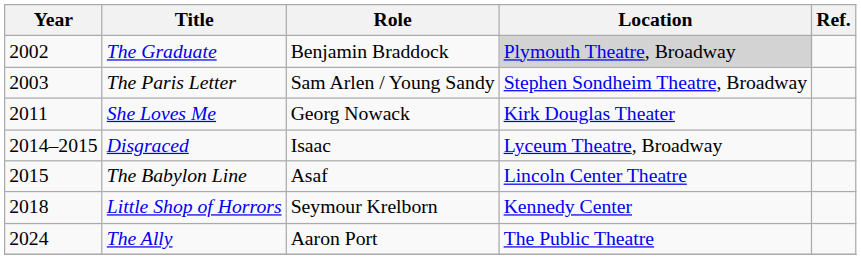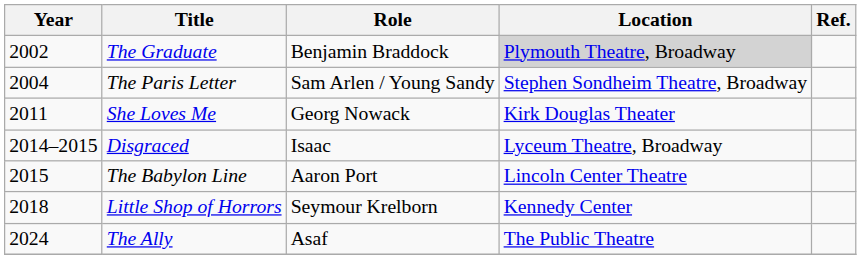 <table class="wikitable sortable">
 <tr>
 <th>Year</th>
 <th>Title</th>
 <th>Role</th>
 <th>Location</th>
 <th class=unsortable>Ref.</th>
 </tr>
 <tr>
 <td>2002</td>
 <td><em><a href='#'>The Graduate</a></em></td>
 <td>Benjamin Braddock</td>
 <td style="background: lightgrey;"><a href='#'>Plymouth Theatre</a>, Broadway</td>
 <td></td>
 </tr>
 <tr>
-<td>2003</td>
+<td>2004</td>
 <td><em>The Paris Letter</em></td>
 <td>Sam Arlen / Young Sandy</td>
 <td><a href='#'>Stephen Sondheim Theatre</a>, Broadway</td>
 <td></td>
 </tr>
 <tr>
 <td>2011</td>
 <td><em><a href='#'>She Loves Me</a></em></td>
 <td>Georg Nowack</td>
 <td><a href='#'>Kirk Douglas Theater</a></td>
 <td></td>
 </tr>
 <tr>
 <td>2014–2015</td>
 <td><em><a href='#'>Disgraced</a></em></td>
 <td>Isaac</td>
 <td><a href='#'>Lyceum Theatre</a>, Broadway</td>
 <td></td>
 </tr>
 <tr>
 <td>2015</td>
 <td><em>The Babylon Line</em></td>
-<td>Asaf</td>
+<td>Aaron Port</td>
 <td><a href='#'>Lincoln Center Theatre</a></td>
 <td></td>
 </tr>
 <tr>
 <td>2018</td>
 <td><em><a href='#'>Little Shop of Horrors</a></em></td>
 <td>Seymour Krelborn</td>
 <td><a href='#'>Kennedy Center</a></td>
 <td></td>
 </tr>
 <tr>
 <td>2024</td>
 <td><em><a href='#'>The Ally</a></em></td>
-<td>Aaron Port</td>
+<td>Asaf</td>
 <td><a href='#'>The Public Theatre</a></td>
 <td></td>
 </tr>
 <tr>
 </tr>
 </table>
